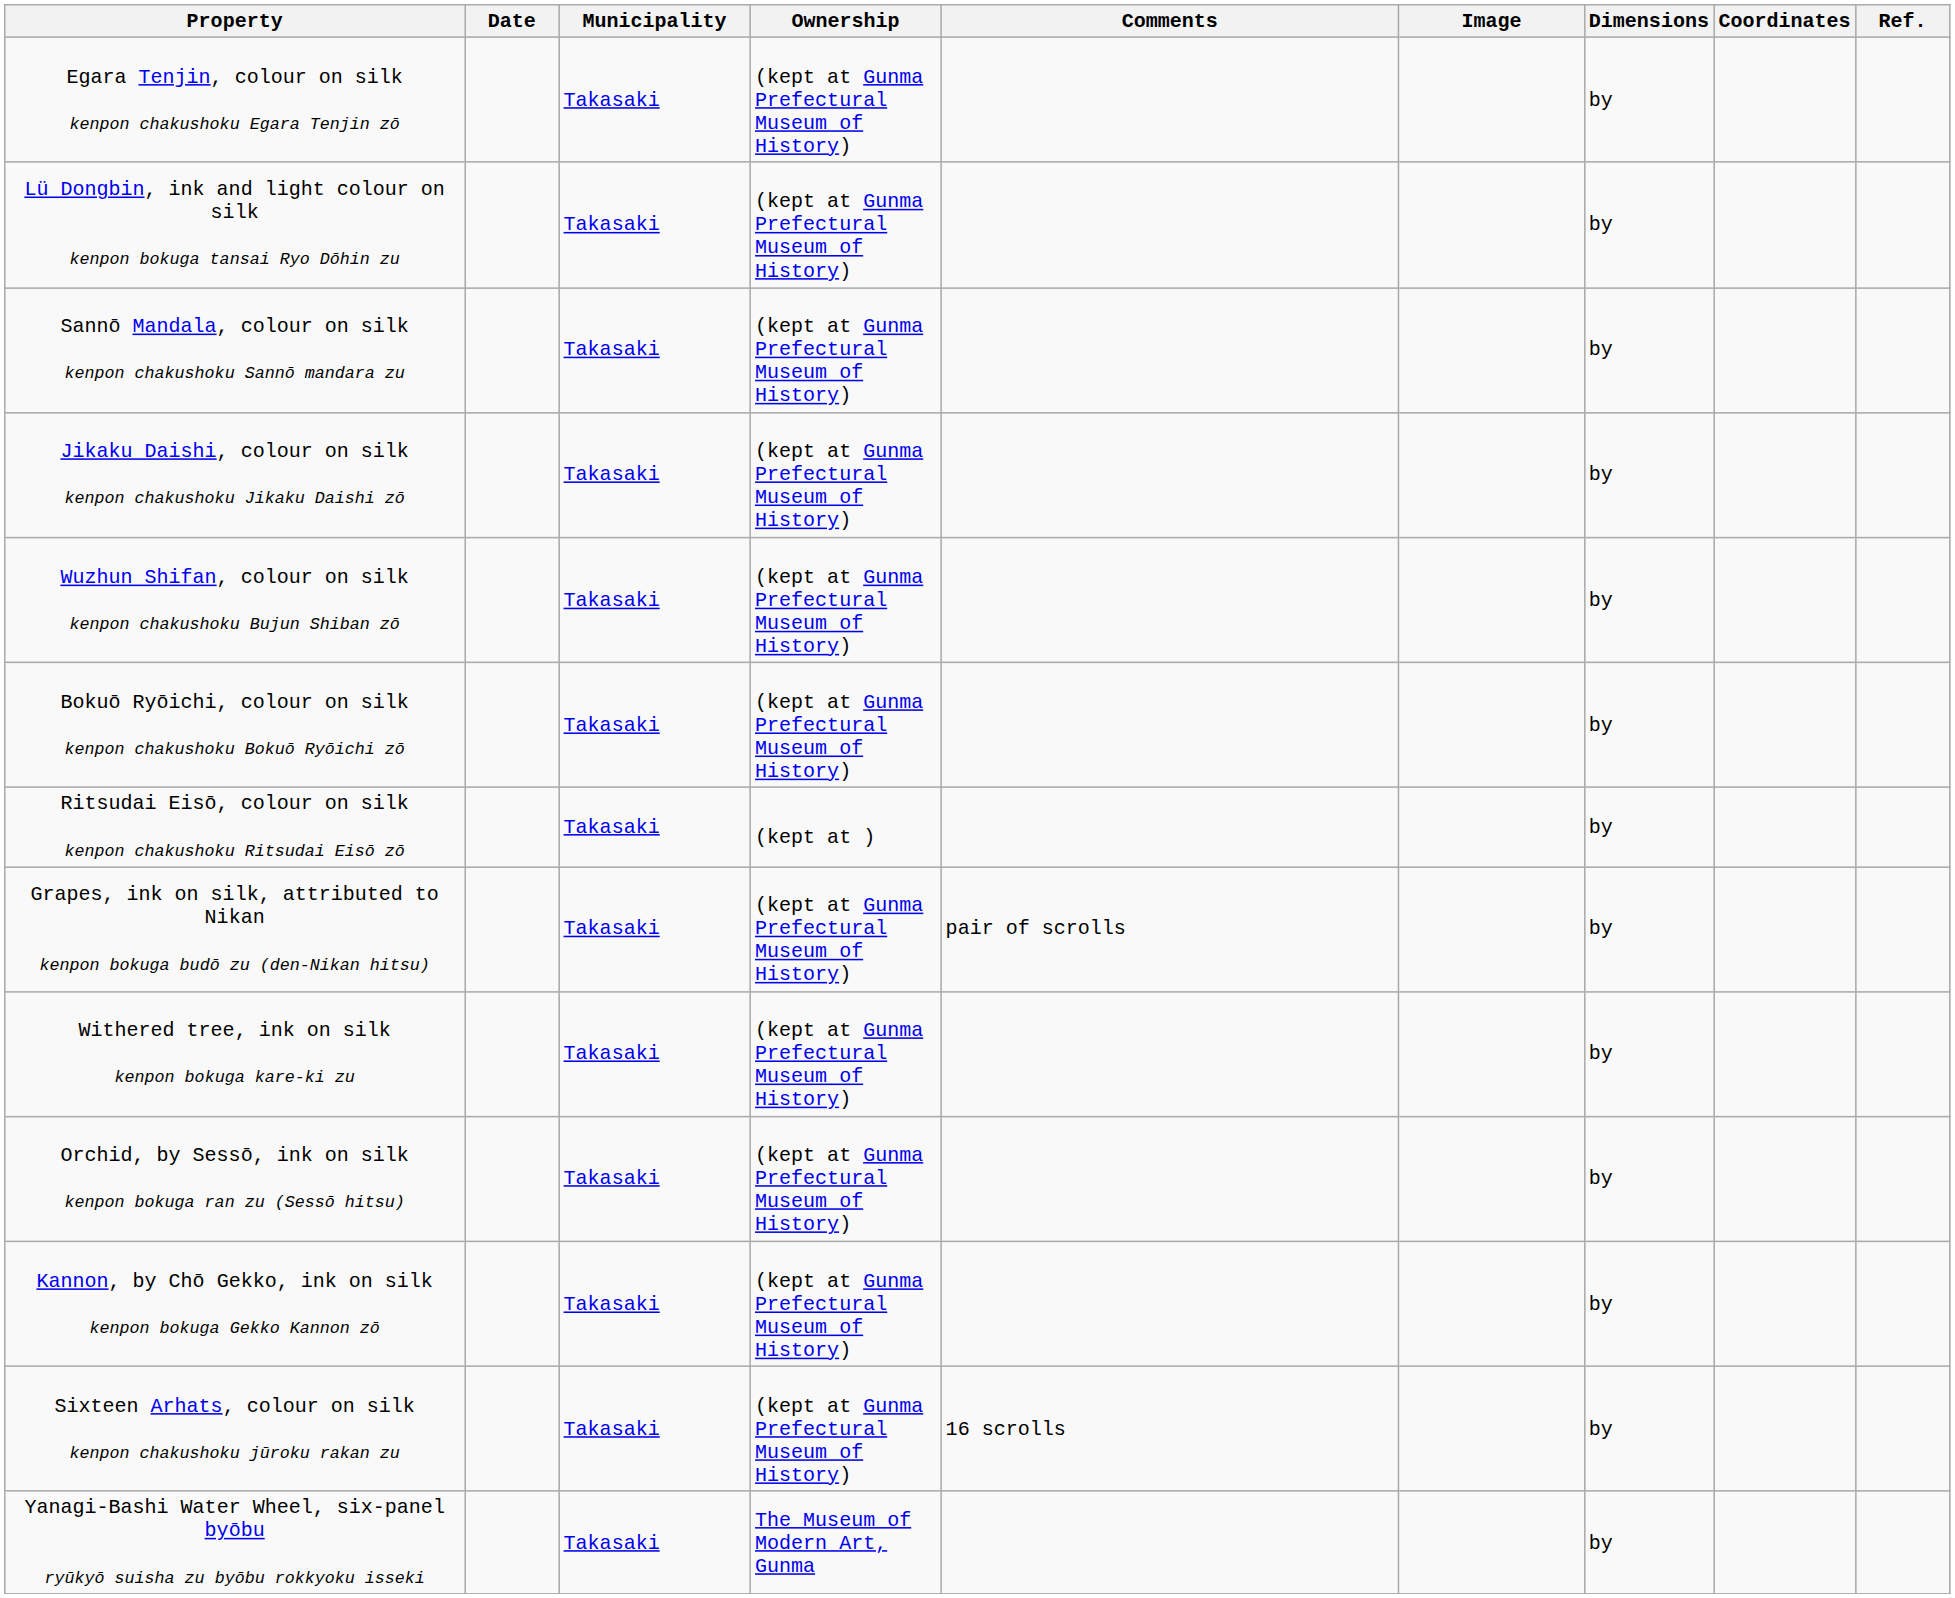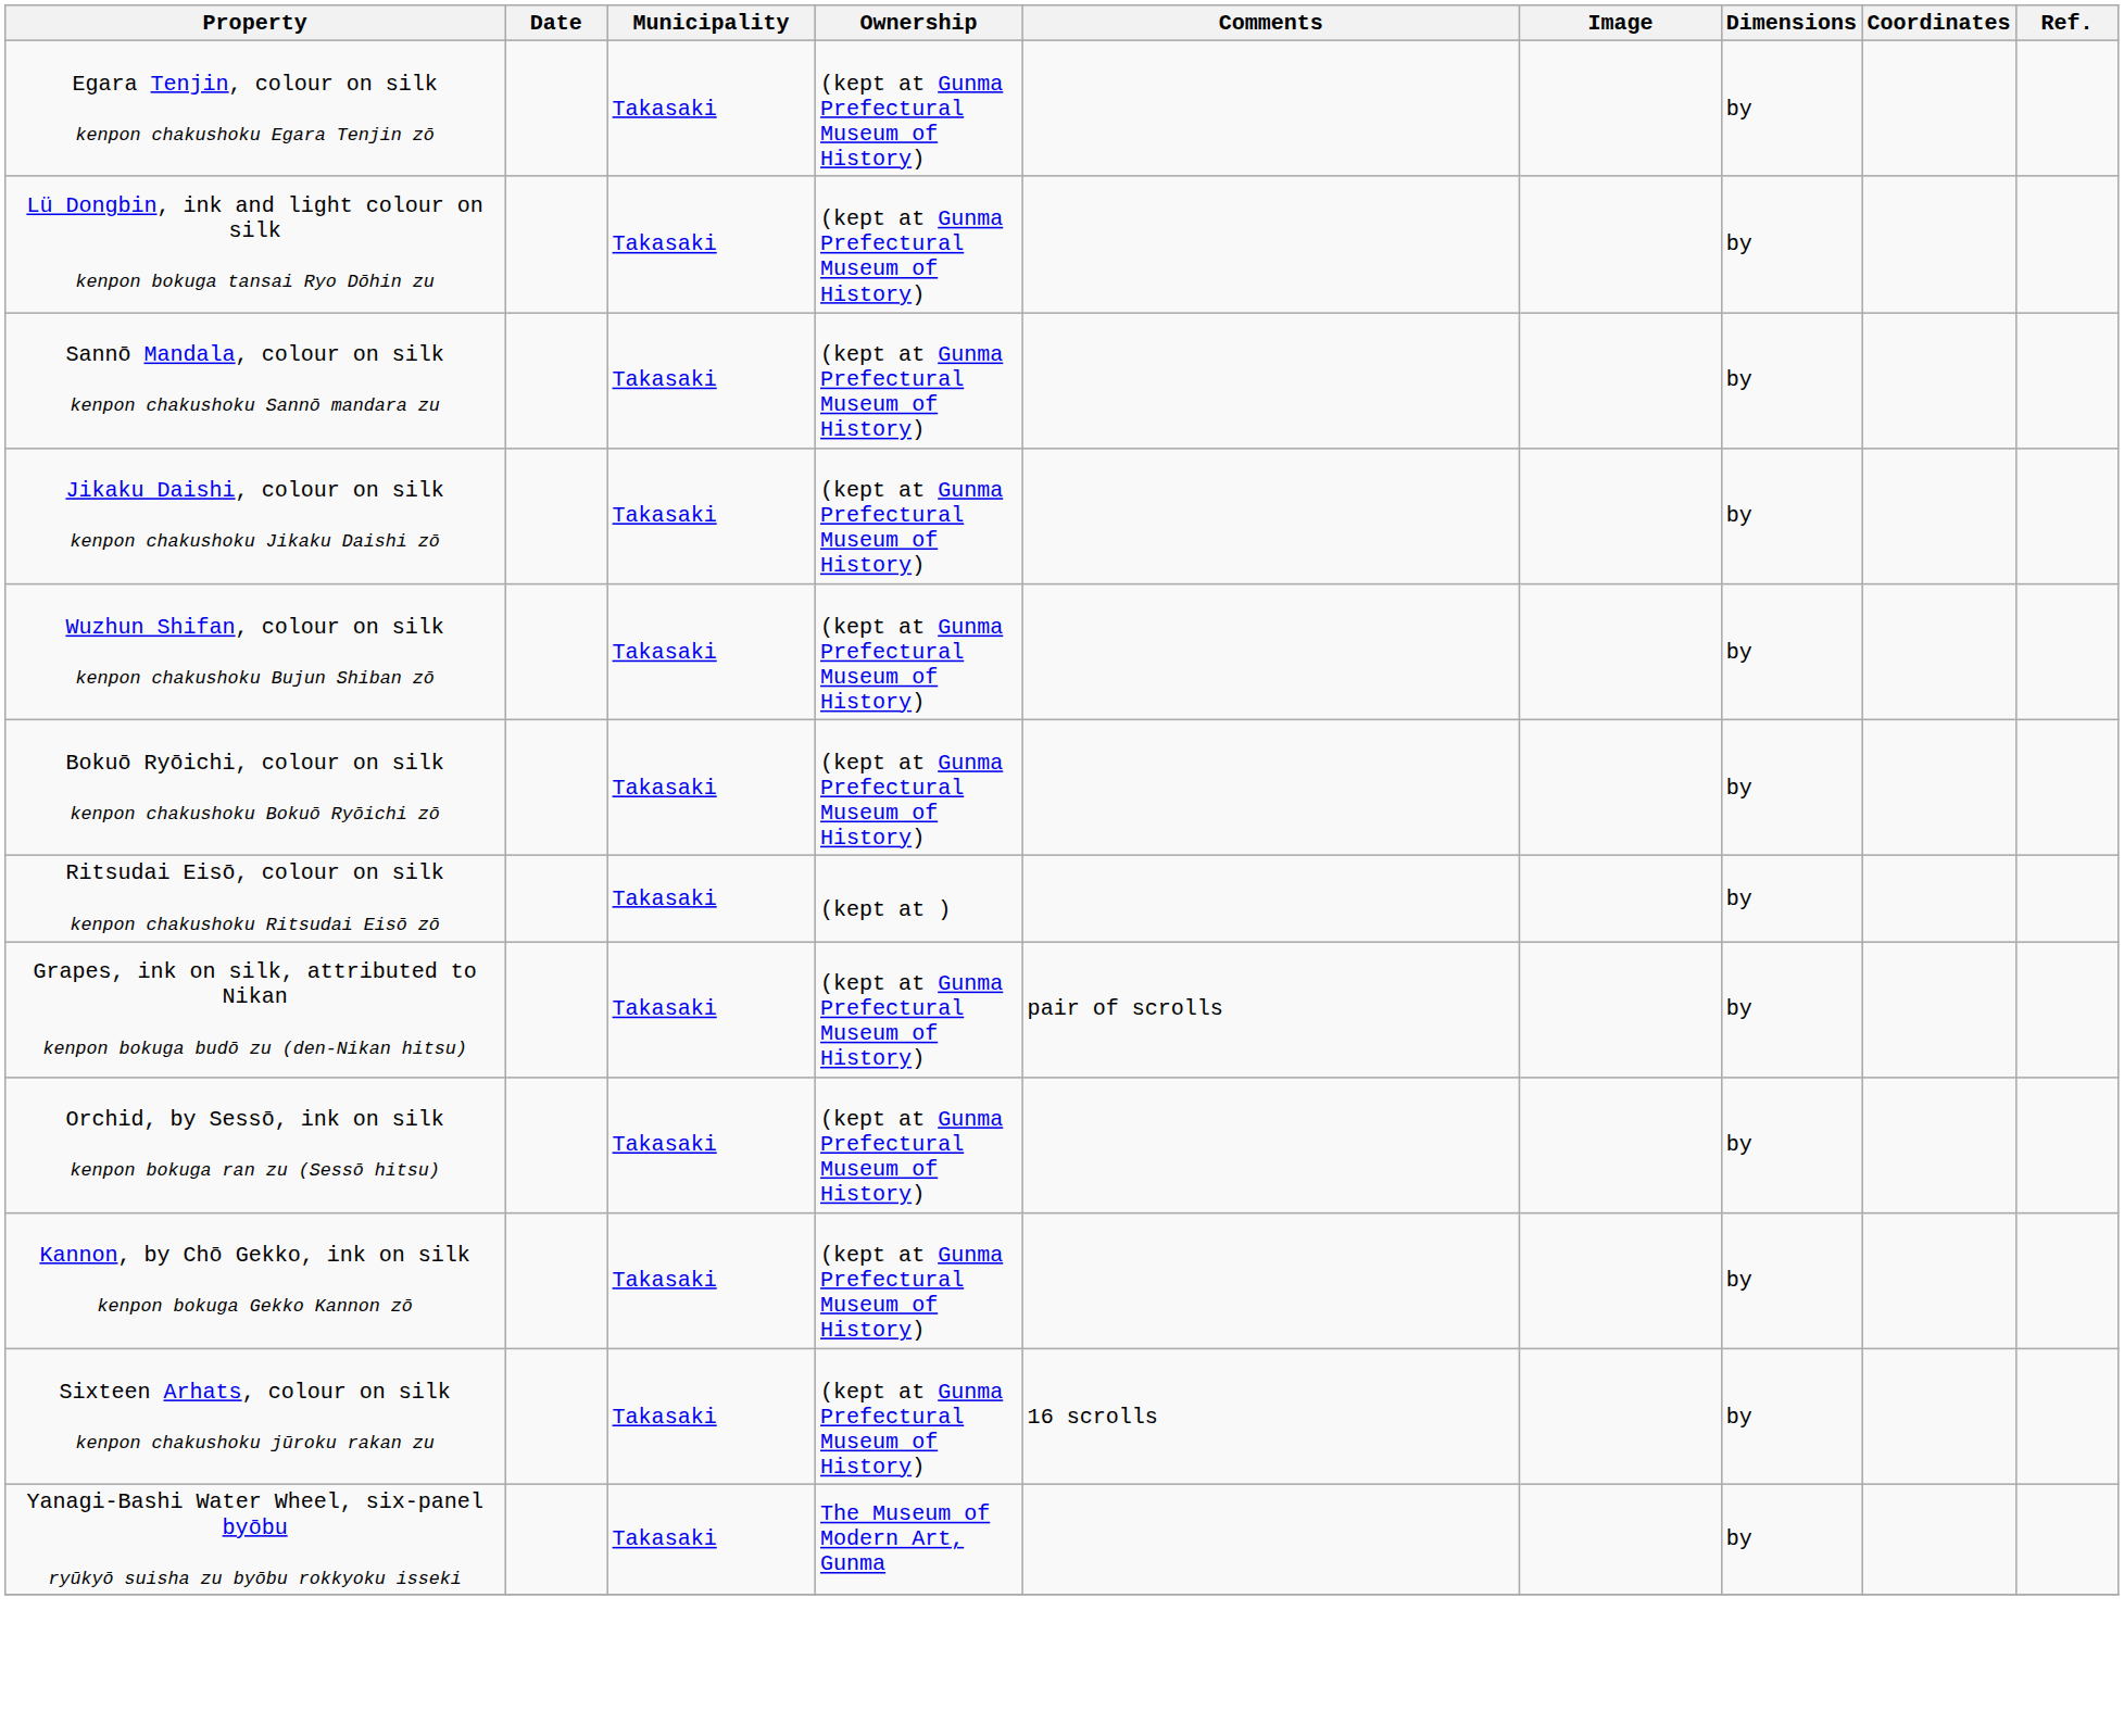 <table class="wikitable sortable"  style="width:100%;">
 <tr>
 <th width="25%" align="left">Property</th>
 <th width="5%" align="left" data-sort-type="number">Date</th>
 <th width="10%" align="left">Municipality</th>
 <th width="10%" align="left">Ownership</th>
 <th width="25%" align="left" class="unsortable">Comments</th>
 <th width="10%" align="left" class="unsortable">Image</th>
 <th width="5%" align="left" class="unsortable">Dimensions</th>
 <th width="5%" align="left" class="unsortable">Coordinates</th>
 <th width="5%" align="left" class="unsortable">Ref.</th>
 </tr>
 <tr>
 <td align="center">Egara <a href='#'>Tenjin</a>, colour on silk<br><br><small><em>kenpon chakushoku Egara Tenjin zō</em></small></td>
 <td></td>
 <td><a href='#'>Takasaki</a></td>
 <td><br>(kept at <a href='#'>Gunma Prefectural Museum of History</a>)</td>
 <td></td>
 <td></td>
 <td> by </td>
 <td></td>
 <td></td>
 </tr>
 <tr>
 <td align="center"><a href='#'>Lü Dongbin</a>, ink and light colour on silk<br><br><small><em>kenpon bokuga tansai Ryo Dōhin zu</em></small></td>
 <td></td>
 <td><a href='#'>Takasaki</a></td>
 <td><br>(kept at <a href='#'>Gunma Prefectural Museum of History</a>)</td>
 <td></td>
 <td></td>
 <td> by </td>
 <td></td>
 <td></td>
 </tr>
 <tr>
 <td align="center">Sannō <a href='#'>Mandala</a>, colour on silk<br><br><small><em>kenpon chakushoku Sannō mandara zu</em></small></td>
 <td></td>
 <td><a href='#'>Takasaki</a></td>
 <td><br>(kept at <a href='#'>Gunma Prefectural Museum of History</a>)</td>
 <td></td>
 <td></td>
 <td> by </td>
 <td></td>
 <td></td>
 </tr>
 <tr>
 <td align="center"><a href='#'>Jikaku Daishi</a>, colour on silk<br><br><small><em>kenpon chakushoku Jikaku Daishi zō</em></small></td>
 <td></td>
 <td><a href='#'>Takasaki</a></td>
 <td><br>(kept at <a href='#'>Gunma Prefectural Museum of History</a>)</td>
 <td></td>
 <td></td>
 <td> by </td>
 <td></td>
 <td></td>
 </tr>
 <tr>
 <td align="center"><a href='#'>Wuzhun Shifan</a>, colour on silk<br><br><small><em>kenpon chakushoku Bujun Shiban zō</em></small></td>
 <td></td>
 <td><a href='#'>Takasaki</a></td>
 <td><br>(kept at <a href='#'>Gunma Prefectural Museum of History</a>)</td>
 <td></td>
 <td></td>
 <td> by </td>
 <td></td>
 <td></td>
 </tr>
 <tr>
 <td align="center">Bokuō Ryōichi, colour on silk<br><br><small><em>kenpon chakushoku Bokuō Ryōichi zō</em></small></td>
 <td></td>
 <td><a href='#'>Takasaki</a></td>
 <td><br>(kept at <a href='#'>Gunma Prefectural Museum of History</a>)</td>
 <td></td>
 <td></td>
 <td> by </td>
 <td></td>
 <td></td>
 </tr>
 <tr>
 <td align="center">Ritsudai Eisō, colour on silk<br><br><small><em>kenpon chakushoku Ritsudai Eisō zō</em></small></td>
 <td></td>
 <td><a href='#'>Takasaki</a></td>
 <td><br>(kept at )</td>
 <td></td>
 <td></td>
 <td> by </td>
 <td></td>
 <td></td>
 </tr>
 <tr>
 <td align="center">Grapes, ink on silk, attributed to Nikan<br><br><small><em>kenpon bokuga budō zu (den-Nikan hitsu)</em></small></td>
 <td></td>
 <td><a href='#'>Takasaki</a></td>
 <td><br>(kept at <a href='#'>Gunma Prefectural Museum of History</a>)</td>
 <td>pair of scrolls</td>
 <td> </td>
 <td> by </td>
 <td></td>
 <td></td>
 </tr>
 <tr>
-<td align="center">Withered tree, ink on silk<br><br><small><em>kenpon bokuga kare-ki zu</em></small></td>
-<td></td>
-<td><a href='#'>Takasaki</a></td>
-<td><br>(kept at <a href='#'>Gunma Prefectural Museum of History</a>)</td>
-<td></td>
-<td></td>
-<td> by </td>
-<td></td>
-<td></td>
-</tr>
-<tr>
 <td align="center">Orchid, by Sessō, ink on silk<br><br><small><em>kenpon bokuga ran zu (Sessō hitsu)</em></small></td>
 <td></td>
 <td><a href='#'>Takasaki</a></td>
 <td><br>(kept at <a href='#'>Gunma Prefectural Museum of History</a>)</td>
 <td></td>
 <td></td>
 <td> by </td>
 <td></td>
 <td></td>
 </tr>
 <tr>
 <td align="center"><a href='#'>Kannon</a>, by Chō Gekko, ink on silk<br><br><small><em>kenpon bokuga Gekko Kannon zō</em></small></td>
 <td></td>
 <td><a href='#'>Takasaki</a></td>
 <td><br>(kept at <a href='#'>Gunma Prefectural Museum of History</a>)</td>
 <td></td>
 <td></td>
 <td> by </td>
 <td></td>
 <td></td>
 </tr>
 <tr>
 <td align="center">Sixteen <a href='#'>Arhats</a>, colour on silk<br><br><small><em>kenpon chakushoku jūroku rakan zu</em></small></td>
 <td></td>
 <td><a href='#'>Takasaki</a></td>
 <td><br>(kept at <a href='#'>Gunma Prefectural Museum of History</a>)</td>
 <td>16 scrolls</td>
 <td></td>
 <td> by </td>
 <td></td>
 <td></td>
 </tr>
 <tr>
 <td align="center">Yanagi-Bashi Water Wheel, six-panel <a href='#'>byōbu</a><br><br><small><em>ryūkyō suisha zu byōbu rokkyoku isseki</em></small></td>
 <td></td>
 <td><a href='#'>Takasaki</a></td>
 <td><a href='#'>The Museum of Modern Art, Gunma</a></td>
 <td></td>
 <td></td>
 <td> by </td>
 <td></td>
 <td></td>
 </tr>
 <tr>
 </tr>
 </table>
